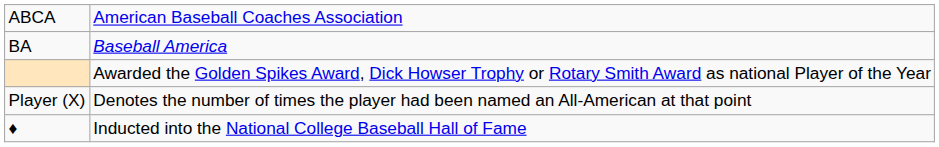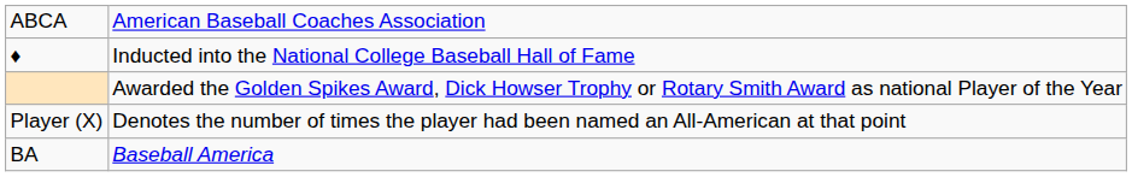 <table class="wikitable">
 <tr>
 <td>ABCA</td>
 <td><a href='#'>American Baseball Coaches Association</a></td>
 </tr>
 <tr>
-<td>BA</td>
-<td><em><a href='#'>Baseball America</a></em></td>
+<td>♦</td>
+<td>Inducted into the <a href='#'>National College Baseball Hall of Fame</a></td>
 </tr>
 <tr>
 <td style="background-color:#FFE6BD"></td>
 <td>Awarded the <a href='#'>Golden Spikes Award</a>, <a href='#'>Dick Howser Trophy</a> or <a href='#'>Rotary Smith Award</a> as national Player of the Year</td>
 </tr>
 <tr>
 <td>Player (X)</td>
 <td>Denotes the number of times the player had been named an All-American at that point</td>
 </tr>
 <tr>
-<td>♦</td>
-<td>Inducted into the <a href='#'>National College Baseball Hall of Fame</a></td>
+<td>BA</td>
+<td><em><a href='#'>Baseball America</a></em></td>
 </tr>
 </table>
